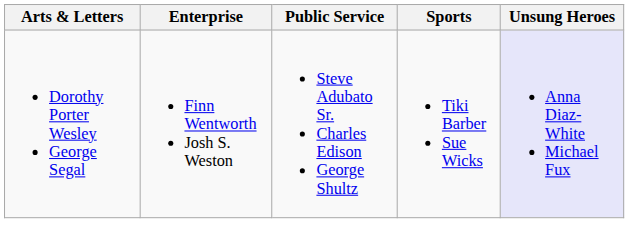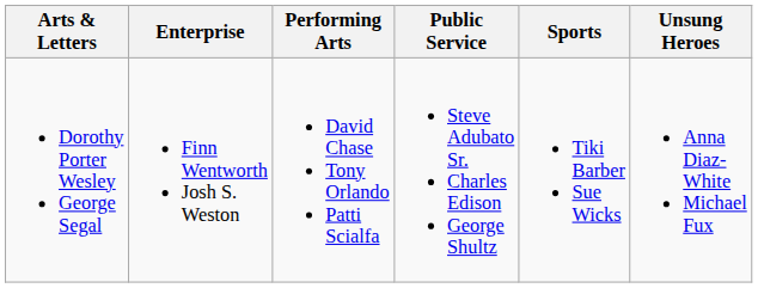 <table class="wikitable">
 <tr>
 <th>Arts & Letters</th>
 <th>Enterprise</th>
+<th>Performing Arts</th>
 <th>Public Service</th>
 <th>Sports</th>
 <th>Unsung Heroes</th>
 </tr>
 <tr>
 <td><br><ul><li><a href='#'>Dorothy Porter Wesley</a></li><li><a href='#'>George Segal</a></li></ul></td>
 <td><br><ul><li><a href='#'>Finn Wentworth</a></li><li>Josh S. Weston</li></ul></td>
+<td><br><ul><li><a href='#'>David Chase</a></li><li><a href='#'>Tony Orlando</a></li><li><a href='#'>Patti Scialfa</a></li></ul></td>
 <td><br><ul><li><a href='#'>Steve Adubato Sr.</a></li><li><a href='#'>Charles Edison</a></li><li><a href='#'>George Shultz</a></li></ul></td>
 <td><br><ul><li><a href='#'>Tiki Barber</a></li><li><a href='#'>Sue Wicks</a></li></ul></td>
-<td style="background: lavender;"><br><ul><li><a href='#'>Anna Diaz-White</a></li><li><a href='#'>Michael Fux</a></li></ul></td>
+<td><br><ul><li><a href='#'>Anna Diaz-White</a></li><li><a href='#'>Michael Fux</a></li></ul></td>
 </tr>
 </table>
